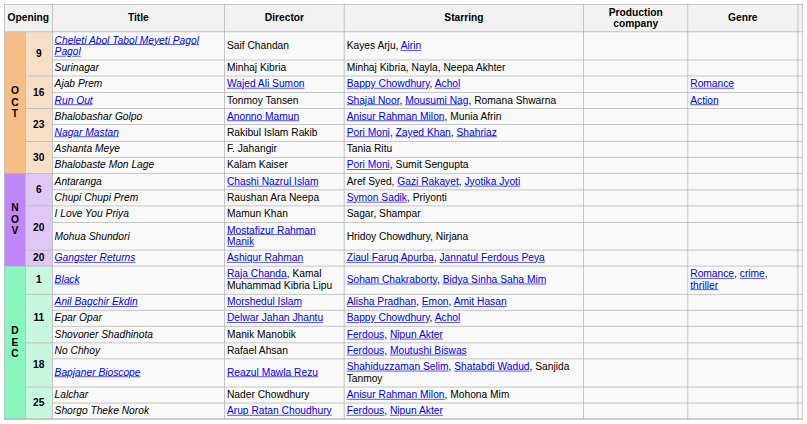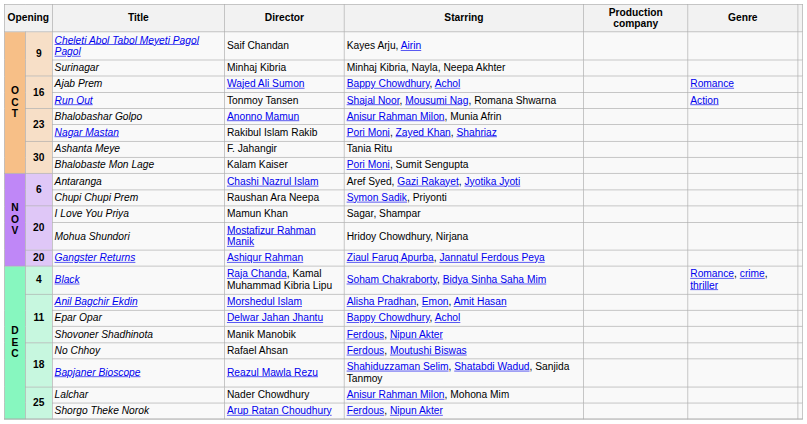 <table class="wikitable sortable">
 <tr>
 <th colspan="2" style="width:6%;">Opening</th>
 <th>Title</th>
 <th style="width:15%;">Director</th>
 <th style="width:30%;">Starring</th>
 <th>Production company</th>
 <th>Genre</th>
 <th></th>
 </tr>
 <tr>
 <th rowspan="8" style="text-align:center; background:#f7bf87">O<br>C<br>T</th>
 <td rowspan="2" style="text-align:center; background:#f7dfc7"><strong>9</strong></td>
 <td><em><a href='#'>Cheleti Abol Tabol Meyeti Pagol Pagol</a></em></td>
 <td>Saif Chandan</td>
 <td>Kayes Arju, <a href='#'>Airin</a></td>
 <td></td>
 <td></td>
 <td></td>
 </tr>
 <tr>
 <td><em>Surinagar</em></td>
 <td>Minhaj Kibria</td>
 <td>Minhaj Kibria, Nayla, Neepa Akhter</td>
 <td></td>
 <td></td>
 <td></td>
 </tr>
 <tr>
 <td rowspan="2" style="text-align:center; background:#f7dfc7"><strong>16</strong></td>
 <td><em>Ajab Prem</em></td>
 <td><a href='#'>Wajed Ali Sumon</a></td>
 <td><a href='#'>Bappy Chowdhury</a>, <a href='#'>Achol</a></td>
 <td></td>
 <td><a href='#'>Romance</a></td>
 <td></td>
 </tr>
 <tr>
 <td><em><a href='#'>Run Out</a></em></td>
 <td>Tonmoy Tansen</td>
 <td><a href='#'>Shajal Noor</a>, <a href='#'>Mousumi Nag</a>, Romana Shwarna</td>
 <td></td>
 <td><a href='#'>Action</a></td>
 <td></td>
 </tr>
 <tr>
 <td rowspan="2" style="text-align:center; background:#f7dfc7"><strong>23</strong></td>
 <td><em>Bhalobashar Golpo</em></td>
 <td><a href='#'>Anonno Mamun</a></td>
 <td><a href='#'>Anisur Rahman Milon</a>, Munia Afrin</td>
 <td></td>
 <td></td>
 <td></td>
 </tr>
 <tr>
 <td><em><a href='#'>Nagar Mastan</a></em></td>
 <td>Rakibul Islam Rakib</td>
 <td><a href='#'>Pori Moni</a>, <a href='#'>Zayed Khan</a>, <a href='#'>Shahriaz</a></td>
 <td></td>
 <td></td>
 <td></td>
 </tr>
 <tr>
 <td rowspan="2" style="text-align:center; background:#f7dfc7"><strong>30</strong></td>
 <td><em>Ashanta Meye</em></td>
 <td>F. Jahangir</td>
 <td>Tania Ritu</td>
 <td></td>
 <td></td>
 <td></td>
 </tr>
 <tr>
 <td><em>Bhalobaste Mon Lage</em></td>
 <td>Kalam Kaiser</td>
 <td><a href='#'>Pori Moni</a>, Sumit Sengupta</td>
 <td></td>
 <td></td>
 <td></td>
 </tr>
 <tr>
 <th rowspan="5" style="text-align:center; background:#bf87f7">N<br>O<br>V</th>
 <td rowspan="2" style="text-align:center; background:#dfc7f7"><strong>6</strong></td>
 <td><em>Antaranga</em></td>
 <td><a href='#'>Chashi Nazrul Islam</a></td>
 <td>Aref Syed, <a href='#'>Gazi Rakayet</a>, <a href='#'>Jyotika Jyoti</a></td>
 <td></td>
 <td></td>
 <td></td>
 </tr>
 <tr>
 <td><em>Chupi Chupi Prem</em></td>
 <td>Raushan Ara Neepa</td>
 <td><a href='#'>Symon Sadik</a>, Priyonti</td>
 <td></td>
 <td></td>
 <td></td>
 </tr>
 <tr>
 <td rowspan="2" style="text-align:center; background:#dfc7f7"><strong>20</strong></td>
 <td><em>I Love You Priya</em></td>
 <td>Mamun Khan</td>
 <td>Sagar, Shampar</td>
 <td></td>
 <td></td>
 <td></td>
 </tr>
 <tr>
 <td><em>Mohua Shundori</em></td>
 <td><a href='#'>Mostafizur Rahman Manik</a></td>
 <td>Hridoy Chowdhury, Nirjana</td>
 <td></td>
 <td></td>
 <td></td>
 </tr>
 <tr>
 <td style="text-align:center; background:#dfc7f7"><strong>20</strong></td>
 <td><em><a href='#'>Gangster Returns</a></em></td>
 <td><a href='#'>Ashiqur Rahman</a></td>
 <td><a href='#'>Ziaul Faruq Apurba</a>, <a href='#'>Jannatul Ferdous Peya</a></td>
 <td></td>
 <td></td>
 <td></td>
 </tr>
 <tr>
 <th rowspan="8" style="text-align:center; background:#87f7bf">D<br>E<br>C</th>
-<td style="text-align:center; background:#c7f7df"><strong>1</strong></td>
+<td style="text-align:center; background:#c7f7df"><strong>4</strong></td>
 <td><em><a href='#'>Black</a></em></td>
 <td><a href='#'>Raja Chanda</a>, Kamal Muhammad Kibria Lipu</td>
 <td><a href='#'>Soham Chakraborty</a>, <a href='#'>Bidya Sinha Saha Mim</a></td>
 <td></td>
 <td><a href='#'>Romance</a>, <a href='#'>crime</a>, <a href='#'>thriller</a></td>
 <td></td>
 </tr>
 <tr>
 <td rowspan="3" style="text-align:center; background:#c7f7df"><strong>11</strong></td>
 <td><em><a href='#'>Anil Bagchir Ekdin</a></em></td>
 <td><a href='#'>Morshedul Islam</a></td>
 <td><a href='#'>Alisha Pradhan</a>, <a href='#'>Emon</a>, <a href='#'>Amit Hasan</a></td>
 <td></td>
 <td></td>
 <td></td>
 </tr>
 <tr>
 <td><em>Epar Opar</em></td>
 <td><a href='#'>Delwar Jahan Jhantu</a></td>
 <td><a href='#'>Bappy Chowdhury</a>, <a href='#'>Achol</a></td>
 <td></td>
 <td></td>
 <td></td>
 </tr>
 <tr>
 <td><em>Shovoner Shadhinota</em></td>
 <td>Manik Manobik</td>
 <td><a href='#'>Ferdous</a>, <a href='#'>Nipun Akter</a></td>
 <td></td>
 <td></td>
 <td></td>
 </tr>
 <tr>
 <td rowspan="2" style="text-align:center; background:#c7f7df"><strong>18</strong></td>
 <td><em>No Chhoy</em></td>
 <td>Rafael Ahsan</td>
 <td><a href='#'>Ferdous</a>, <a href='#'>Moutushi Biswas</a></td>
 <td></td>
 <td></td>
 <td></td>
 </tr>
 <tr>
 <td><em><a href='#'>Bapjaner Bioscope</a></em></td>
 <td><a href='#'>Reazul Mawla Rezu</a></td>
 <td><a href='#'>Shahiduzzaman Selim</a>, <a href='#'>Shatabdi Wadud</a>, Sanjida Tanmoy</td>
 <td></td>
 <td></td>
 <td></td>
 </tr>
 <tr>
 <td rowspan="2" style="text-align:center; background:#c7f7df"><strong>25</strong></td>
 <td><em>Lalchar</em></td>
 <td>Nader Chowdhury</td>
 <td><a href='#'>Anisur Rahman Milon</a>, Mohona Mim</td>
 <td></td>
 <td></td>
 <td></td>
 </tr>
 <tr>
 <td><em>Shorgo Theke Norok</em></td>
 <td><a href='#'>Arup Ratan Choudhury</a></td>
 <td><a href='#'>Ferdous</a>, <a href='#'>Nipun Akter</a></td>
 <td></td>
 <td></td>
 <td></td>
 </tr>
 <tr>
 </tr>
 </table>
